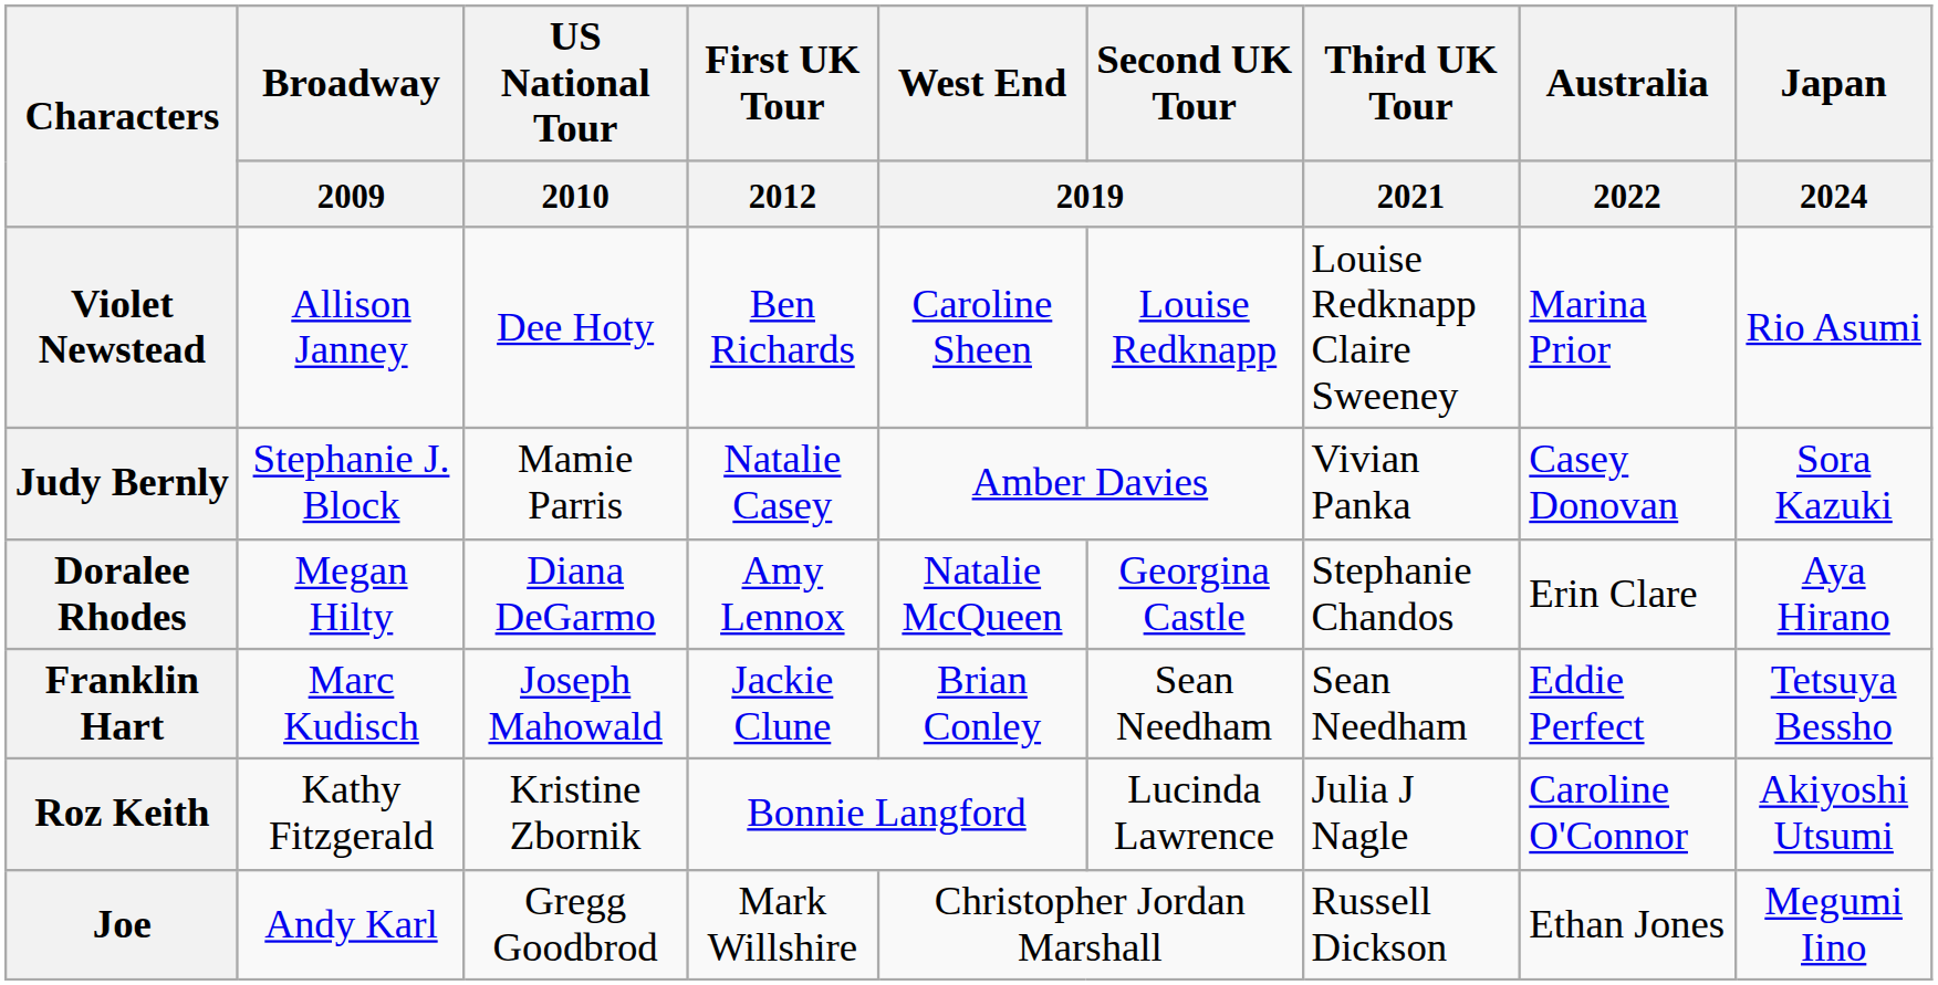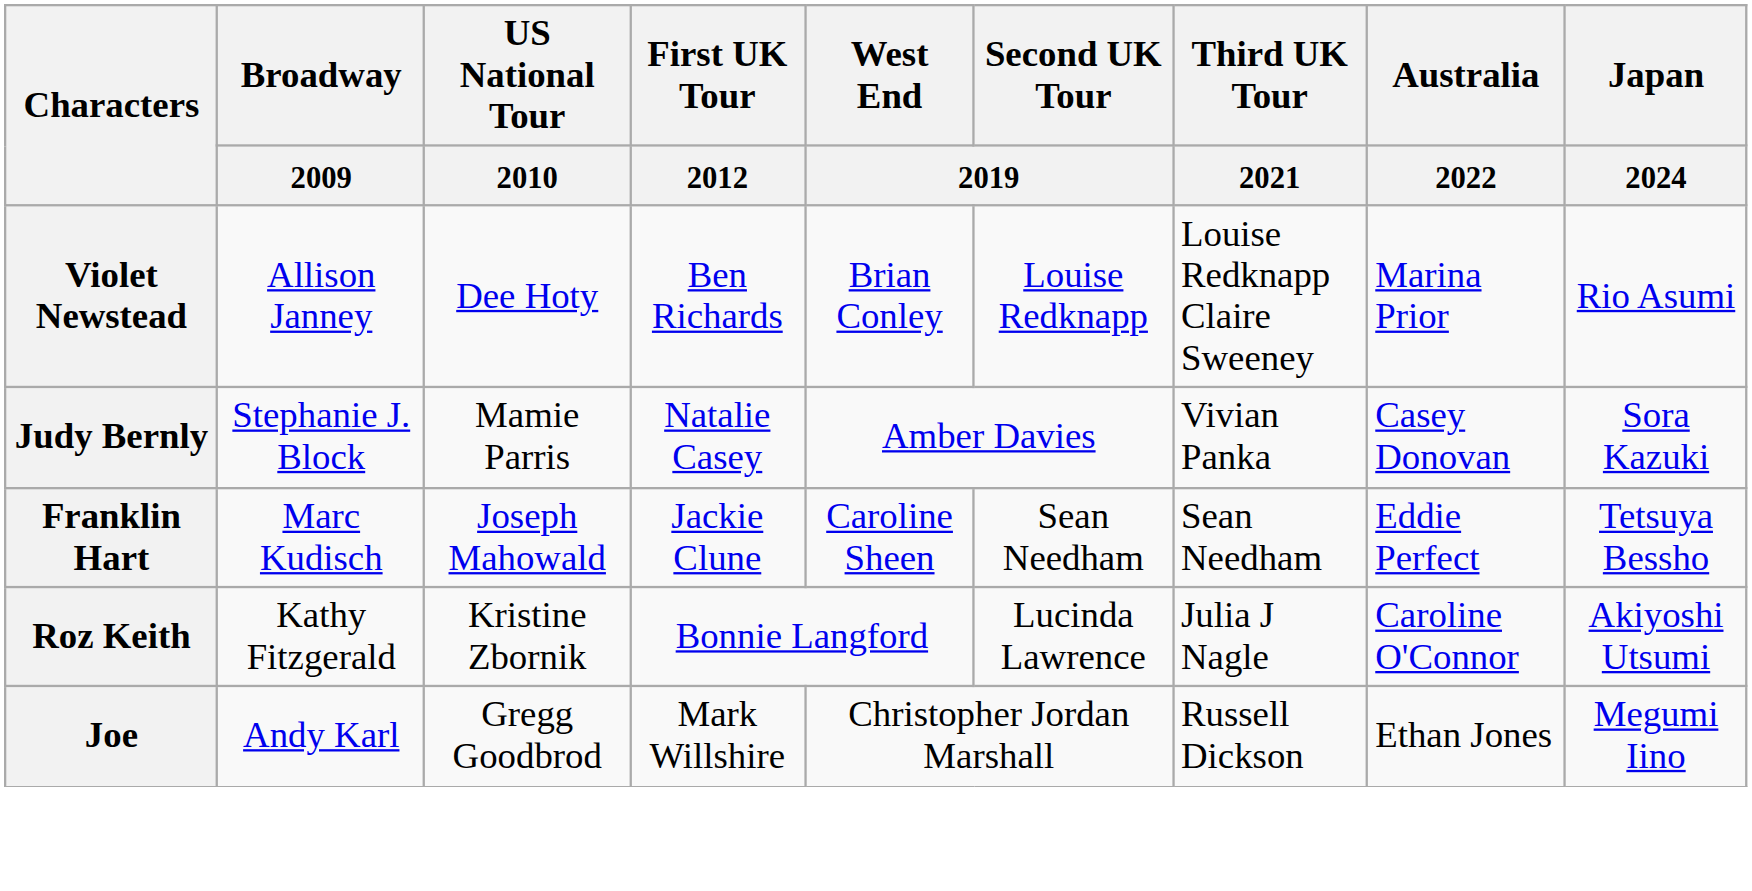 <table class="wikitable" width="60%">
 <tr>
 <th rowspan="2">Characters</th>
 <th>Broadway</th>
 <th>US National Tour</th>
 <th>First UK Tour</th>
 <th>West End</th>
 <th>Second UK Tour</th>
 <th>Third UK Tour</th>
 <th>Australia</th>
 <th>Japan</th>
 </tr>
 <tr>
 <th><small>2009</small></th>
 <th><small>2010</small></th>
 <th><small>2012</small></th>
 <th colspan="2"><small>2019</small></th>
 <th><small>2021</small></th>
 <th><small>2022</small></th>
 <th><small>2024</small></th>
 </tr>
 <tr>
 <th>Violet Newstead</th>
 <td align="center"><a href='#'>Allison Janney</a></td>
 <td align="center"><a href='#'>Dee Hoty</a></td>
 <td align="center"><a href='#'>Ben Richards</a></td>
-<td align="center"><a href='#'>Caroline Sheen</a></td>
+<td align="center"><a href='#'>Brian Conley</a></td>
 <td align="center"><a href='#'>Louise Redknapp</a></td>
 <td>Louise Redknapp<br>Claire Sweeney</td>
 <td><a href='#'>Marina Prior</a></td>
 <td align="center"><a href='#'>Rio Asumi</a></td>
 </tr>
 <tr>
 <th>Judy Bernly</th>
 <td align="center"><a href='#'>Stephanie J. Block</a></td>
 <td align="center">Mamie Parris</td>
 <td align="center"><a href='#'>Natalie Casey</a></td>
 <td colspan="2" align="center"><a href='#'>Amber Davies</a></td>
 <td>Vivian Panka</td>
 <td><a href='#'>Casey Donovan</a></td>
 <td align="center"><a href='#'>Sora Kazuki</a></td>
 </tr>
 <tr>
-<th>Doralee Rhodes</th>
-<td align="center"><a href='#'>Megan Hilty</a></td>
-<td align="center"><a href='#'>Diana DeGarmo</a></td>
-<td align="center"><a href='#'>Amy Lennox</a></td>
-<td align="center"><a href='#'>Natalie McQueen</a></td>
-<td align="center"><a href='#'>Georgina Castle</a></td>
-<td>Stephanie Chandos</td>
-<td>Erin Clare</td>
-<td align="center"><a href='#'>Aya Hirano</a></td>
-</tr>
-<tr>
 <th>Franklin Hart</th>
 <td align="center"><a href='#'>Marc Kudisch</a></td>
 <td align="center"><a href='#'>Joseph Mahowald</a></td>
 <td align="center"><a href='#'>Jackie Clune</a></td>
-<td align="center"><a href='#'>Brian Conley</a></td>
+<td align="center"><a href='#'>Caroline Sheen</a></td>
 <td align="center">Sean Needham</td>
 <td>Sean Needham</td>
 <td><a href='#'>Eddie Perfect</a></td>
 <td align="center"><a href='#'>Tetsuya Bessho</a></td>
 </tr>
 <tr>
 <th>Roz Keith</th>
 <td align="center">Kathy Fitzgerald</td>
 <td align="center">Kristine Zbornik</td>
 <td colspan="2" align="center"><a href='#'>Bonnie Langford</a></td>
 <td align="center">Lucinda Lawrence</td>
 <td>Julia J Nagle</td>
 <td><a href='#'>Caroline O'Connor</a></td>
 <td align="center"><a href='#'>Akiyoshi Utsumi</a></td>
 </tr>
 <tr>
 <th>Joe</th>
 <td align="center"><a href='#'>Andy Karl</a></td>
 <td align="center">Gregg Goodbrod</td>
 <td align="center">Mark Willshire</td>
 <td colspan="2" align="center">Christopher Jordan Marshall</td>
 <td>Russell Dickson</td>
 <td>Ethan Jones</td>
 <td align="center"><a href='#'>Megumi Iino</a></td>
 </tr>
 </table>
